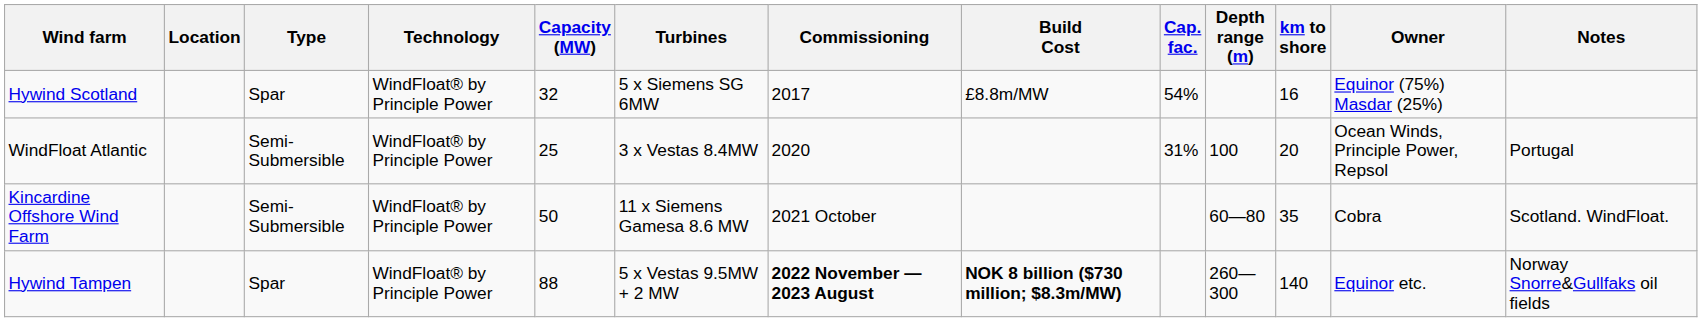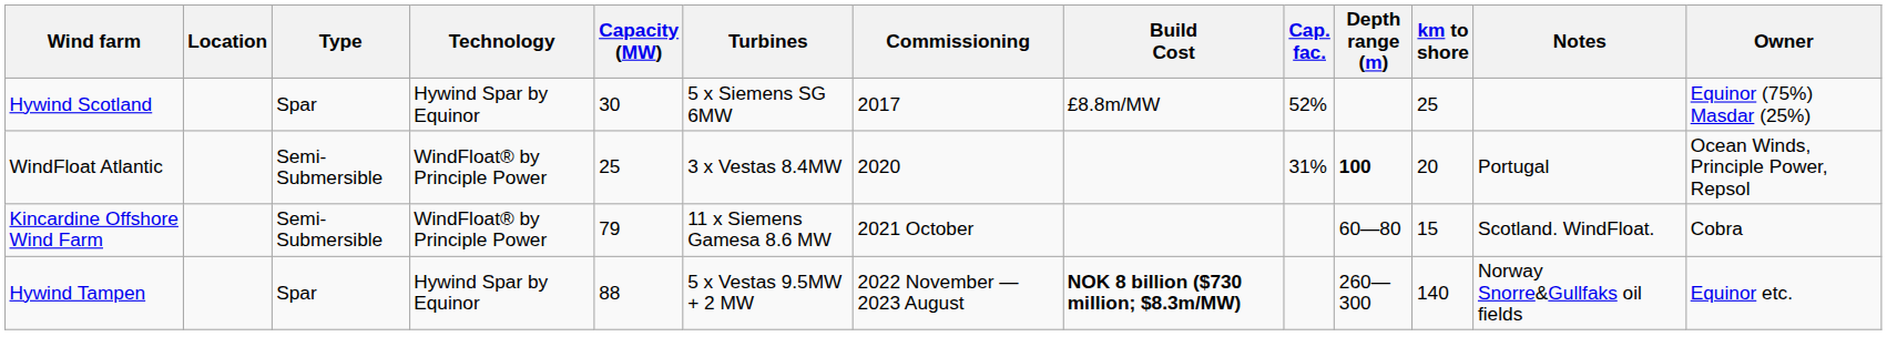 <table class="wikitable sortable">
 <tr>
 <th>Wind farm</th>
 <th>Location</th>
 <th>Type</th>
 <th>Technology</th>
 <th><a href='#'>Capacity</a><br> (<a href='#'>MW</a>)</th>
 <th>Turbines</th>
 <th>Commissioning</th>
 <th>Build<br>Cost</th>
 <th><a href='#'>Cap.<br>fac.</a></th>
 <th>Depth<br>range (<a href='#'>m</a>)</th>
 <th><a href='#'>km</a> to<br>shore</th>
+<th>Notes</th>
 <th>Owner</th>
-<th>Notes</th>
 </tr>
 <tr>
 <td><a href='#'>Hywind Scotland</a></td>
 <td></td>
 <td>Spar</td>
-<td>WindFloat® by Principle Power</td>
-<td>32</td>
+<td>Hywind Spar by Equinor</td>
+<td>30</td>
 <td>5 x Siemens SG 6MW</td>
 <td>2017</td>
 <td>£8.8m/MW</td>
-<td>54%</td>
+<td>52%</td>
 <td></td>
-<td>16</td>
+<td>25</td>
+<td></td>
 <td><a href='#'>Equinor</a> (75%)<br><a href='#'>Masdar</a> (25%)</td>
-<td></td>
 </tr>
 <tr>
 <td>WindFloat Atlantic</td>
 <td></td>
 <td>Semi-<br>Submersible</td>
 <td>WindFloat® by Principle Power</td>
 <td>25</td>
 <td>3 x Vestas 8.4MW</td>
 <td>2020</td>
 <td></td>
 <td>31% </td>
-<td>100</td>
+<td><strong>100</strong></td>
 <td>20</td>
+<td>Portugal</td>
 <td>Ocean Winds, Principle Power, Repsol</td>
-<td>Portugal</td>
 </tr>
 <tr>
 <td><a href='#'>Kincardine Offshore Wind Farm</a></td>
 <td></td>
 <td>Semi-Submersible</td>
 <td>WindFloat® by Principle Power</td>
-<td>50</td>
+<td>79</td>
 <td>11 x Siemens Gamesa 8.6 MW</td>
 <td>2021 October</td>
 <td></td>
 <td></td>
 <td>60—80</td>
-<td>35</td>
+<td>15</td>
+<td>Scotland. WindFloat.</td>
 <td>Cobra</td>
-<td>Scotland. WindFloat.</td>
 </tr>
 <tr>
 <td><a href='#'>Hywind Tampen</a></td>
 <td></td>
 <td>Spar</td>
-<td>WindFloat® by Principle Power</td>
+<td>Hywind Spar by Equinor</td>
 <td>88</td>
 <td>5 x Vestas 9.5MW + 2 MW</td>
-<td><strong>2022 November — 2023 August</strong></td>
+<td>2022 November — 2023 August</td>
 <td><strong>NOK 8 billion ($730 million; $8.3m/MW)</strong></td>
 <td></td>
 <td>260—300</td>
 <td>140</td>
+<td>Norway <a href='#'>Snorre</a>&<a href='#'>Gullfaks</a> oil fields</td>
 <td><a href='#'>Equinor</a> etc.</td>
-<td>Norway <a href='#'>Snorre</a>&<a href='#'>Gullfaks</a> oil fields</td>
 </tr>
 </table>
